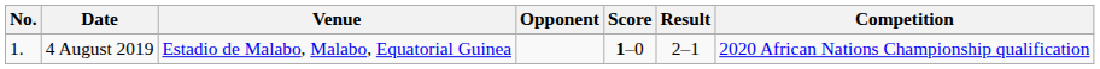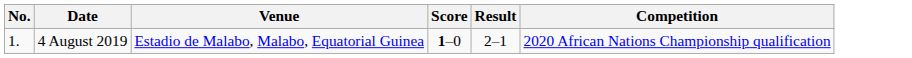 <table class="wikitable" style="font-size:100%;">
 <tr>
 <th>No.</th>
 <th>Date</th>
 <th>Venue</th>
-<th>Opponent</th>
 <th>Score</th>
 <th>Result</th>
 <th>Competition</th>
 </tr>
 <tr>
 <td>1.</td>
 <td>4 August 2019</td>
 <td><a href='#'>Estadio de Malabo</a>, <a href='#'>Malabo</a>, <a href='#'>Equatorial Guinea</a></td>
-<td></td>
 <td align=center><strong>1</strong>–0</td>
 <td align=center>2–1</td>
 <td><a href='#'>2020 African Nations Championship qualification</a></td>
 </tr>
 </table>
